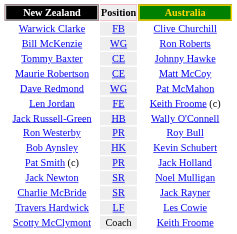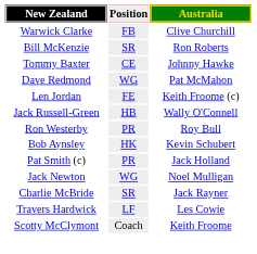 <table align=right style="font-size:90%; margin-left:1em">
 <tr bgcolor=#FF0033>
 <th align="centre" width="126" style="border: 2px solid silver; background: Black; color: white">New Zealand</th>
 <th align="center" style="background: #eeeeee; color: black">Position</th>
 <th align="centre" width="126" style="border: 2px solid gold; background: green; color: gold">Australia</th>
 </tr>
 <tr>
 <td align="center"><a href='#'>Warwick Clarke</a></td>
 <td align="center" style="background: #eeeeee"><a href='#'>FB</a></td>
 <td align="center"><a href='#'>Clive Churchill</a></td>
 </tr>
 <tr>
 <td align="center"><a href='#'>Bill McKenzie</a></td>
-<td align="center" style="background: #eeeeee"><a href='#'>WG</a></td>
+<td align="center" style="background: #eeeeee"><a href='#'>SR</a></td>
 <td align="center"><a href='#'>Ron Roberts</a></td>
 </tr>
 <tr>
 <td align="center"><a href='#'>Tommy Baxter</a></td>
 <td align="center" style="background: #eeeeee"><a href='#'>CE</a></td>
 <td align="center"><a href='#'>Johnny Hawke</a></td>
-</tr>
-<tr>
-<td align="center"><a href='#'>Maurie Robertson</a></td>
-<td align="center" style="background: #eeeeee"><a href='#'>CE</a></td>
-<td align="center"><a href='#'>Matt McCoy</a></td>
 </tr>
 <tr>
 <td align="center"><a href='#'>Dave Redmond</a></td>
 <td align="center" style="background: #eeeeee"><a href='#'>WG</a></td>
 <td align="center"><a href='#'>Pat McMahon</a></td>
 </tr>
 <tr>
 <td align="center"><a href='#'>Len Jordan</a></td>
 <td align="center" style="background: #eeeeee"><a href='#'>FE</a></td>
 <td align="center"><a href='#'>Keith Froome</a> (c)</td>
 </tr>
 <tr>
 <td align="center"><a href='#'>Jack Russell-Green</a></td>
 <td align="center" style="background: #eeeeee"><a href='#'>HB</a></td>
 <td align="center"><a href='#'>Wally O'Connell</a></td>
 </tr>
 <tr>
 <td align="center"><a href='#'>Ron Westerby</a></td>
 <td align="center" style="background: #eeeeee"><a href='#'>PR</a></td>
 <td align="center"><a href='#'>Roy Bull</a></td>
 </tr>
 <tr>
 <td align="center"><a href='#'>Bob Aynsley</a></td>
 <td align="center" style="background: #eeeeee"><a href='#'>HK</a></td>
 <td align="center"><a href='#'>Kevin Schubert</a></td>
 </tr>
 <tr>
 <td align="center"><a href='#'>Pat Smith</a> (c)</td>
 <td align="center" style="background: #eeeeee"><a href='#'>PR</a></td>
 <td align="center"><a href='#'>Jack Holland</a></td>
 </tr>
 <tr>
 <td align="center"><a href='#'>Jack Newton</a></td>
-<td align="center" style="background: #eeeeee"><a href='#'>SR</a></td>
+<td align="center" style="background: #eeeeee"><a href='#'>WG</a></td>
 <td align="center"><a href='#'>Noel Mulligan</a></td>
 </tr>
 <tr>
 <td align="center"><a href='#'>Charlie McBride</a></td>
 <td align="center" style="background: #eeeeee"><a href='#'>SR</a></td>
 <td align="center"><a href='#'>Jack Rayner</a></td>
 </tr>
 <tr>
 <td align="center"><a href='#'>Travers Hardwick</a></td>
 <td align="center" style="background: #eeeeee"><a href='#'>LF</a></td>
 <td align="center"><a href='#'>Les Cowie</a></td>
 </tr>
 <tr>
 <td align="center"><a href='#'>Scotty McClymont</a></td>
 <td align="center" style="background: #eeeeee">Coach</td>
 <td align="center"><a href='#'>Keith Froome</a></td>
 </tr>
 </table>
